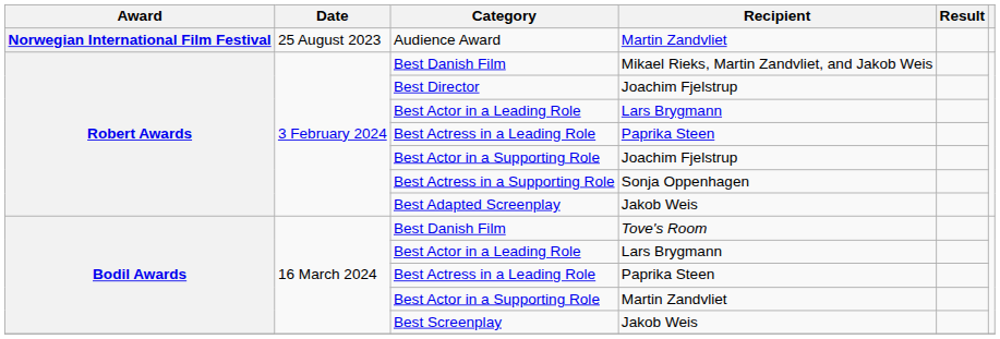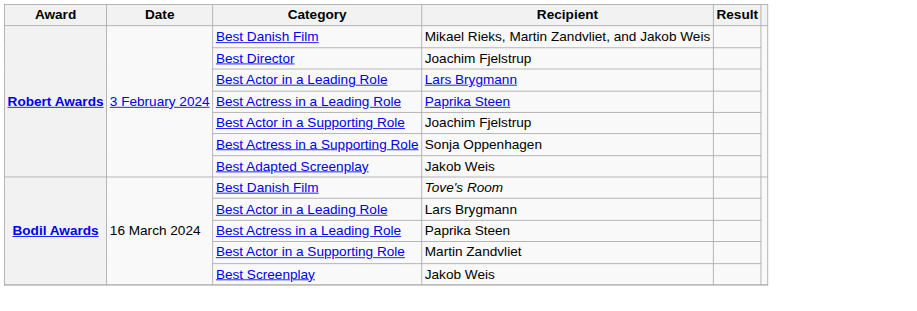 <table class="wikitable sortable plainrowheaders">
 <tr>
 <th scope="col">Award</th>
 <th scope="col">Date</th>
 <th scope="col">Category</th>
 <th scope="col">Recipient</th>
 <th scope="col">Result</th>
 <th scope="col" class="unsortable"></th>
-</tr>
-<tr>
-<th scope="row"><a href='#'>Norwegian International Film Festival</a></th>
-<td>25 August 2023</td>
-<td>Audience Award</td>
-<td><a href='#'>Martin Zandvliet</a></td>
-<td></td>
-<td align="center"></td>
 </tr>
 <tr>
 <th scope="row" rowspan="7"><a href='#'>Robert Awards</a></th>
 <td rowspan="7"><a href='#'>3 February 2024</a></td>
 <td><a href='#'>Best Danish Film</a></td>
 <td>Mikael Rieks, Martin Zandvliet, and Jakob Weis</td>
 <td></td>
 <td rowspan="7" align="center"></td>
 </tr>
 <tr>
 <td><a href='#'>Best Director</a></td>
 <td>Joachim Fjelstrup</td>
 <td></td>
 </tr>
 <tr>
 <td><a href='#'>Best Actor in a Leading Role</a></td>
 <td><a href='#'>Lars Brygmann</a></td>
 <td></td>
 </tr>
 <tr>
 <td><a href='#'>Best Actress in a Leading Role</a></td>
 <td><a href='#'>Paprika Steen</a></td>
 <td></td>
 </tr>
 <tr>
 <td><a href='#'>Best Actor in a Supporting Role</a></td>
 <td>Joachim Fjelstrup</td>
 <td></td>
 </tr>
 <tr>
 <td><a href='#'>Best Actress in a Supporting Role</a></td>
 <td>Sonja Oppenhagen</td>
 <td></td>
 </tr>
 <tr>
 <td><a href='#'>Best Adapted Screenplay</a></td>
 <td>Jakob Weis</td>
 <td></td>
 </tr>
 <tr>
 <th scope="row" rowspan="5"><a href='#'>Bodil Awards</a></th>
 <td rowspan="5">16 March 2024</td>
 <td><a href='#'>Best Danish Film</a></td>
 <td><em>Tove's Room</em></td>
 <td></td>
 <td align="center" rowspan="5"></td>
 </tr>
 <tr>
 <td><a href='#'>Best Actor in a Leading Role</a></td>
 <td>Lars Brygmann</td>
 <td></td>
 </tr>
 <tr>
 <td><a href='#'>Best Actress in a Leading Role</a></td>
 <td>Paprika Steen</td>
 <td></td>
 </tr>
 <tr>
 <td><a href='#'>Best Actor in a Supporting Role</a></td>
 <td>Martin Zandvliet</td>
 <td></td>
 </tr>
 <tr>
 <td><a href='#'>Best Screenplay</a></td>
 <td>Jakob Weis</td>
 <td></td>
 </tr>
 <tr>
 </tr>
 </table>
